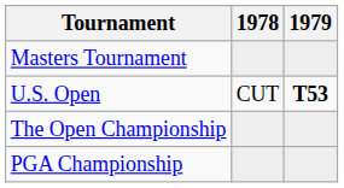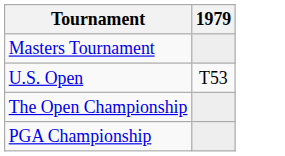 <table class="wikitable" style="font-size:95%;text-align:center;">
 <tr>
 <th>Tournament</th>
-<th>1978</th>
 <th>1979</th>
 </tr>
 <tr>
 <td align=left><a href='#'>Masters Tournament</a></td>
 <td style="background:#eeeeee;"></td>
-<td style="background:#eeeeee;"></td>
 </tr>
 <tr>
 <td align=left><a href='#'>U.S. Open</a></td>
-<td>CUT</td>
-<td><strong>T53</strong></td>
+<td>T53</td>
 </tr>
 <tr>
 <td align=left><a href='#'>The Open Championship</a></td>
-<td style="background:#eeeeee;"></td>
 <td style="background:#eeeeee;"></td>
 </tr>
 <tr>
 <td align=left><a href='#'>PGA Championship</a></td>
 <td style="background:#eeeeee;"></td>
-<td style="background:#eeeeee;"></td>
 </tr>
 </table>
